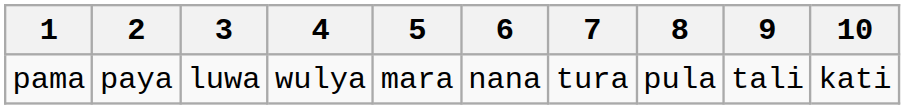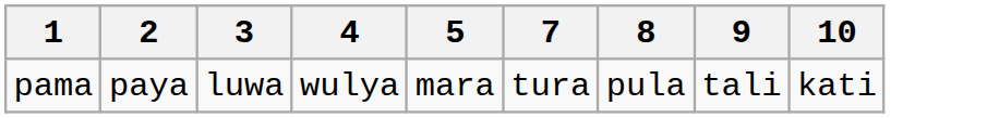 <table class=wikitable>
 <tr>
 <th>1</th>
 <th>2</th>
 <th>3</th>
 <th>4</th>
 <th>5</th>
-<th>6</th>
 <th>7</th>
 <th>8</th>
 <th>9</th>
 <th>10</th>
 </tr>
 <tr>
 <td>pama</td>
 <td>paya</td>
 <td>luwa</td>
 <td>wulya</td>
 <td>mara</td>
-<td>nana</td>
 <td>tura</td>
 <td>pula</td>
 <td>tali</td>
 <td>kati</td>
 </tr>
 </table>
